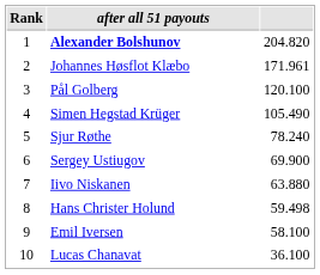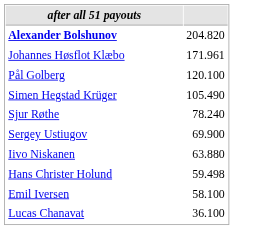 <table cellspacing="1" cellpadding="3" style="border:1px solid #AAAAAA;font-size:86%">
 <tr style="background-color: #E4E4E4;">
-<th style="border-bottom:1px solid #AAAAAA" width=10>Rank</th>
 <th style="border-bottom:1px solid #AAAAAA" width=200><em>after all 51 payouts</em></th>
 <th style="border-bottom:1px solid #AAAAAA" width=20 align=right></th>
 </tr>
 <tr>
-<td align=center>1</td>
 <td> <strong><a href='#'>Alexander Bolshunov</a></strong></td>
 <td align=right>204.820</td>
 </tr>
 <tr>
-<td align=center>2</td>
 <td> <a href='#'>Johannes Høsflot Klæbo</a></td>
 <td align=right>171.961</td>
 </tr>
 <tr>
-<td align=center>3</td>
 <td> <a href='#'>Pål Golberg</a></td>
 <td align=right>120.100</td>
 </tr>
 <tr>
-<td align=center>4</td>
 <td> <a href='#'>Simen Hegstad Krüger</a></td>
 <td align=right>105.490</td>
 </tr>
 <tr>
-<td align=center>5</td>
 <td> <a href='#'>Sjur Røthe</a></td>
 <td align=right>78.240</td>
 </tr>
 <tr>
-<td align=center>6</td>
 <td> <a href='#'>Sergey Ustiugov</a></td>
 <td align=right>69.900</td>
 </tr>
 <tr>
-<td align=center>7</td>
 <td> <a href='#'>Iivo Niskanen</a></td>
 <td align=right>63.880</td>
 </tr>
 <tr>
-<td align=center>8</td>
 <td> <a href='#'>Hans Christer Holund</a></td>
 <td align=right>59.498</td>
 </tr>
 <tr>
-<td align=center>9</td>
 <td> <a href='#'>Emil Iversen</a></td>
 <td align=right>58.100</td>
 </tr>
 <tr>
-<td align=center>10</td>
 <td> <a href='#'>Lucas Chanavat</a></td>
 <td align=right>36.100</td>
 </tr>
 </table>
